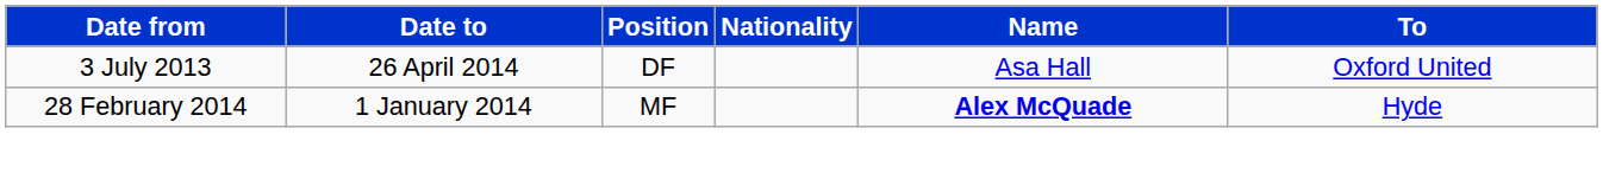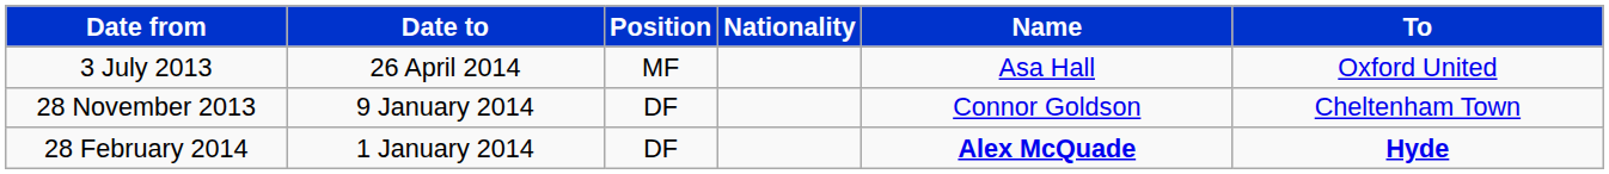 <table class="wikitable"  style="text-align:center; font-size:90%; ">
 <tr>
 <th style="background:#03c; color:white; width:150px;">Date from</th>
 <th style="background:#03c; color:white; width:170px;">Date to</th>
 <th style="background:#03c; color:white; width:55px;">Position</th>
 <th style="background:#03c; color:white; width:55px;">Nationality</th>
 <th style="background:#03c; color:white; width:200px;">Name</th>
 <th style="background:#03c; color:white; width:200px;">To</th>
 </tr>
 <tr>
 <td>3 July 2013</td>
 <td>26 April 2014</td>
-<td>DF</td>
+<td>MF</td>
 <td></td>
 <td><a href='#'>Asa Hall</a></td>
 <td><a href='#'>Oxford United</a></td>
 </tr>
 <tr>
+<td>28 November 2013</td>
+<td>9 January 2014</td>
+<td>DF</td>
+<td></td>
+<td><a href='#'>Connor Goldson</a></td>
+<td><a href='#'>Cheltenham Town</a></td>
+</tr>
+<tr>
 <td>28 February 2014</td>
 <td>1 January 2014</td>
-<td>MF</td>
+<td>DF</td>
 <td></td>
 <td><strong><a href='#'>Alex McQuade</a></strong></td>
-<td><a href='#'>Hyde</a></td>
+<td><strong><a href='#'>Hyde</a></strong></td>
 </tr>
 </table>
